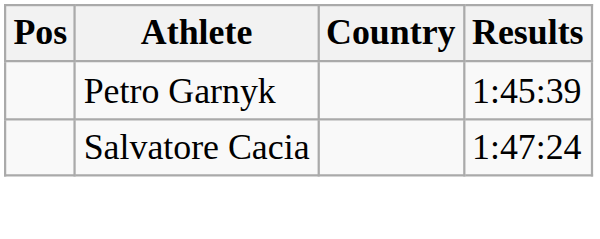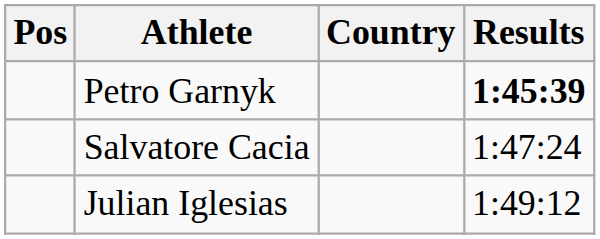 <table class="wikitable wikble">
 <tr>
 <th>Pos</th>
 <th>Athlete</th>
 <th>Country</th>
 <th>Results</th>
 </tr>
 <tr>
 <td align="center"></td>
 <td>Petro Garnyk</td>
 <td></td>
-<td>1:45:39</td>
+<td><strong>1:45:39</strong></td>
 </tr>
 <tr>
 <td align="center"></td>
 <td>Salvatore Cacia</td>
 <td></td>
 <td>1:47:24</td>
 </tr>
+<tr>
+<td align="center"></td>
+<td>Julian Iglesias</td>
+<td></td>
+<td>1:49:12</td>
+</tr>
 </table>
